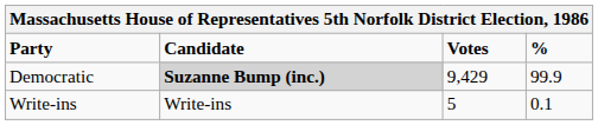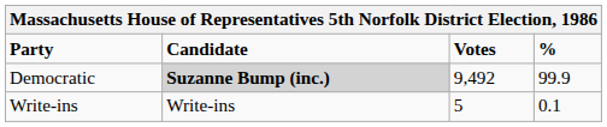 <table class="wikitable">
 <tr>
 <th colspan="4">Massachusetts House of Representatives 5th Norfolk District Election, 1986</th>
 </tr>
 <tr>
 <td><strong>Party</strong></td>
 <td><strong>Candidate</strong></td>
 <td><strong>Votes</strong></td>
 <td><strong>%</strong></td>
 </tr>
 <tr>
 <td>Democratic</td>
 <td style="background: lightgrey;"><strong>Suzanne Bump (inc.)</strong></td>
-<td>9,429</td>
+<td>9,492</td>
 <td>99.9</td>
 </tr>
 <tr>
 <td>Write-ins</td>
 <td>Write-ins</td>
 <td>5</td>
 <td>0.1</td>
 </tr>
 </table>
